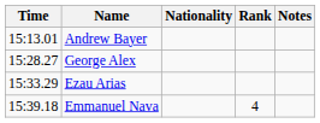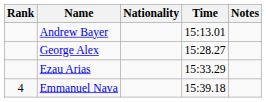 <table class="wikitable sortable" style="text-align:center">
 <tr>
-<th>Time</th>
+<th>Rank</th>
 <th>Name</th>
 <th>Nationality</th>
-<th>Rank</th>
+<th>Time</th>
 <th>Notes</th>
 </tr>
 <tr>
-<td>15:13.01</td>
+<td></td>
 <td align=left><a href='#'>Andrew Bayer</a></td>
 <td align=left></td>
-<td></td>
+<td>15:13.01</td>
 <td></td>
 </tr>
 <tr>
-<td>15:28.27</td>
+<td></td>
 <td align=left><a href='#'>George Alex</a></td>
 <td align=left></td>
-<td></td>
+<td>15:28.27</td>
 <td></td>
 </tr>
 <tr>
-<td>15:33.29</td>
+<td></td>
 <td align=left><a href='#'>Ezau Arias</a></td>
 <td align=left></td>
-<td></td>
+<td>15:33.29</td>
 <td></td>
 </tr>
 <tr>
-<td>15:39.18</td>
+<td>4</td>
 <td align=left><a href='#'>Emmanuel Nava</a></td>
 <td align=left></td>
-<td>4</td>
+<td>15:39.18</td>
 <td></td>
 </tr>
 </table>
